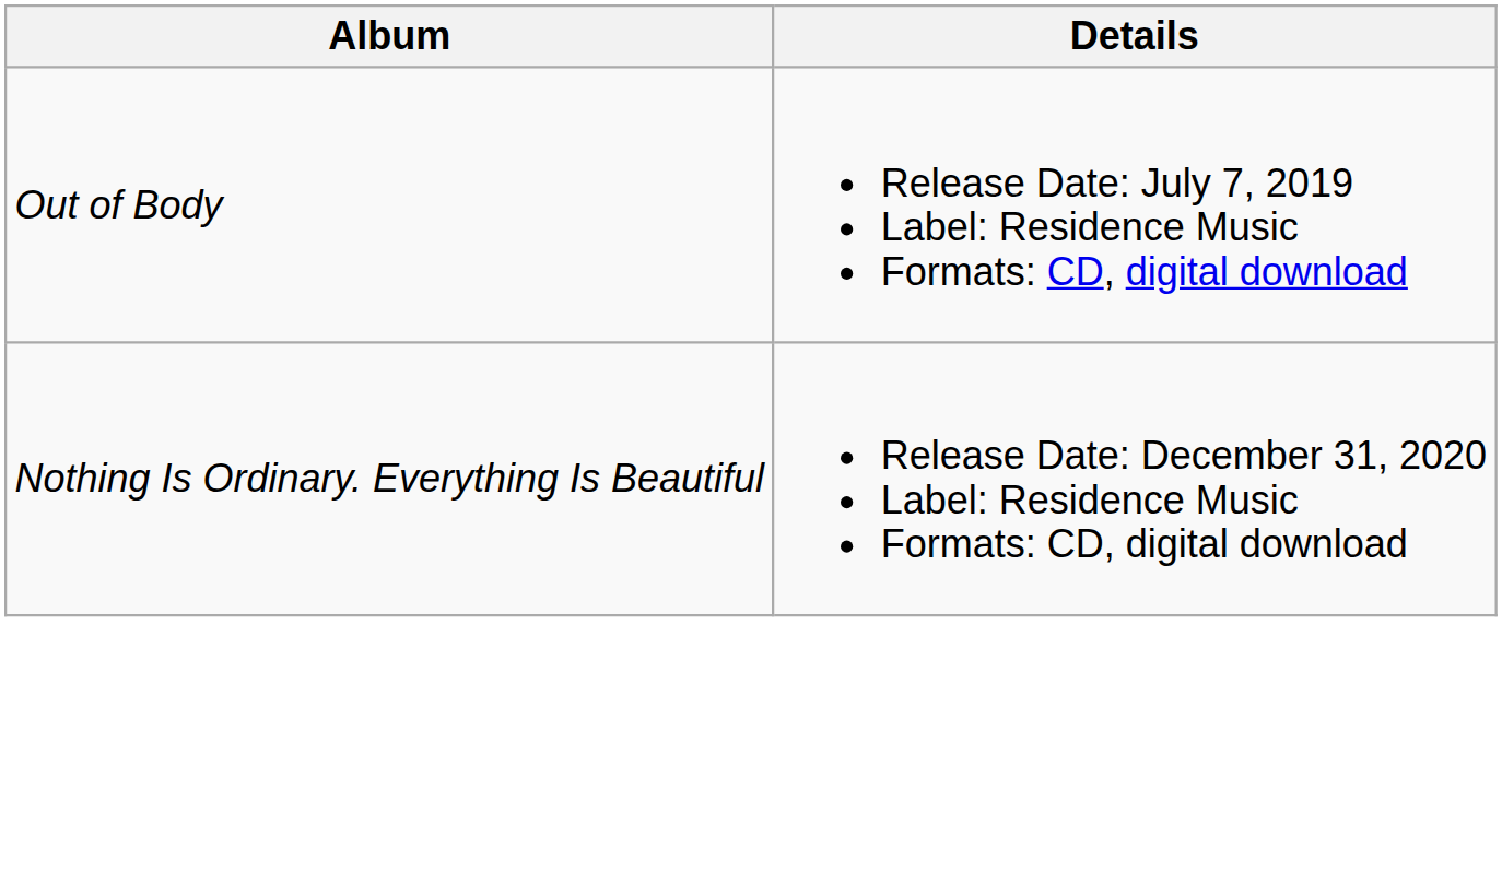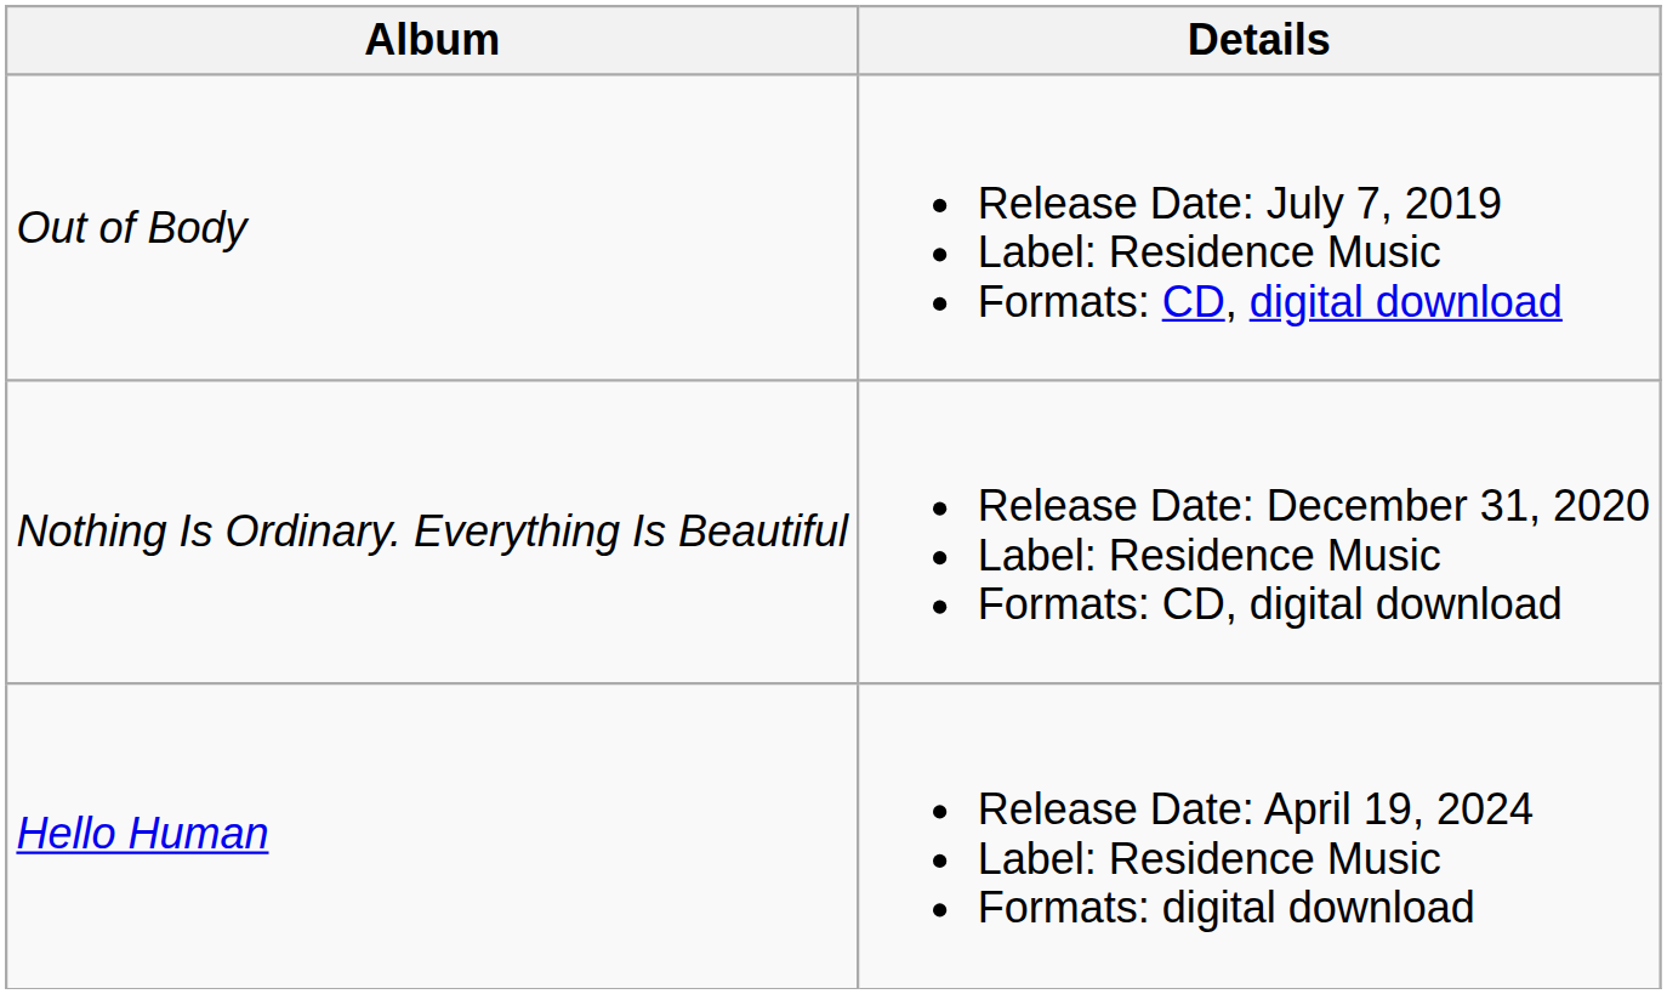 <table class="wikitable">
 <tr>
 <th>Album</th>
 <th>Details</th>
 </tr>
 <tr>
 <td><em>Out of Body</em></td>
 <td><br><ul><li>Release Date: July 7, 2019</li><li>Label: Residence Music</li><li>Formats: <a href='#'>CD</a>, <a href='#'>digital download</a></li></ul></td>
 </tr>
 <tr>
 <td><em>Nothing Is Ordinary. Everything Is Beautiful</em></td>
 <td><br><ul><li>Release Date: December 31, 2020</li><li>Label: Residence Music</li><li>Formats: CD, digital download</li></ul></td>
 </tr>
+<tr>
+<td><em><a href='#'>Hello Human</a></em></td>
+<td><br><ul><li>Release Date: April 19, 2024</li><li>Label: Residence Music</li><li>Formats: digital download</li></ul></td>
+</tr>
 </table>
